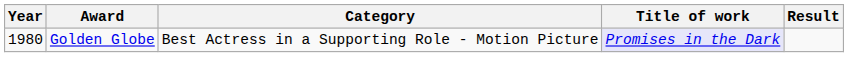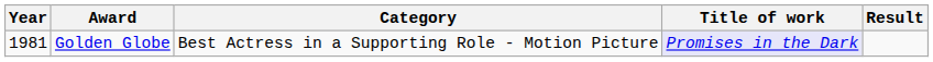 <table class="wikitable sortable">
 <tr>
 <th>Year</th>
 <th>Award</th>
 <th>Category</th>
 <th>Title of work</th>
 <th>Result</th>
 </tr>
 <tr>
-<td>1980</td>
+<td>1981</td>
 <td><a href='#'>Golden Globe</a></td>
 <td>Best Actress in a Supporting Role - Motion Picture</td>
 <td style="background: lavender;"><em><a href='#'>Promises in the Dark</a></em></td>
 <td></td>
 </tr>
 </table>
